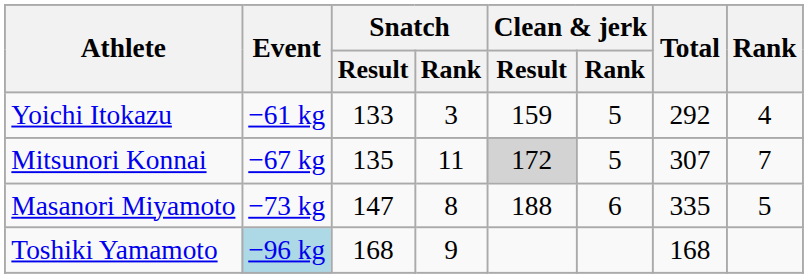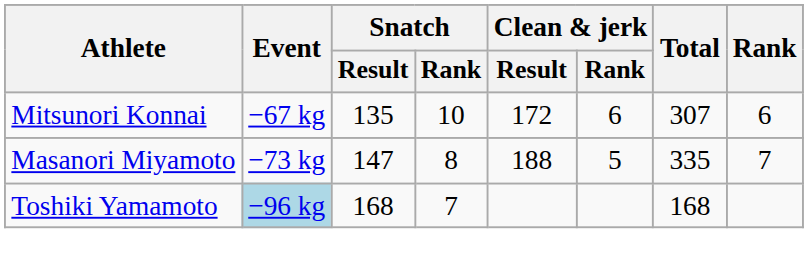 <table class="wikitable" style="font-size:90%">
 <tr>
 <th rowspan="2">Athlete</th>
 <th rowspan="2">Event</th>
 <th colspan="2">Snatch</th>
 <th colspan="2">Clean & jerk</th>
 <th rowspan="2">Total</th>
 <th rowspan="2">Rank</th>
 </tr>
 <tr style="font-size:95%">
 <th>Result</th>
 <th>Rank</th>
 <th>Result</th>
 <th>Rank</th>
 </tr>
 <tr align=center>
-<td align=left><a href='#'>Yoichi Itokazu</a></td>
-<td align=left><a href='#'>−61 kg</a></td>
-<td>133</td>
-<td>3</td>
-<td>159</td>
-<td>5</td>
-<td>292</td>
-<td>4</td>
-</tr>
-<tr align=center>
 <td align=left><a href='#'>Mitsunori Konnai</a></td>
 <td align=left><a href='#'>−67 kg</a></td>
 <td>135</td>
-<td>11</td>
-<td style="background: lightgrey;">172</td>
-<td>5</td>
+<td>10</td>
+<td>172</td>
+<td>6</td>
 <td>307</td>
-<td>7</td>
+<td>6</td>
 </tr>
 <tr align=center>
 <td align=left><a href='#'>Masanori Miyamoto</a></td>
 <td align=left><a href='#'>−73 kg</a></td>
 <td>147</td>
 <td>8</td>
 <td>188</td>
-<td>6</td>
+<td>5</td>
 <td>335</td>
-<td>5</td>
+<td>7</td>
 </tr>
 <tr align=center>
 <td align=left><a href='#'>Toshiki Yamamoto</a></td>
 <td align=left style="background: lightblue;"><a href='#'>−96 kg</a></td>
 <td>168</td>
-<td>9</td>
+<td>7</td>
 <td></td>
 <td></td>
 <td>168</td>
 <td></td>
 </tr>
 </table>
